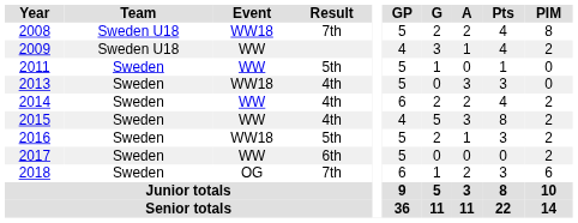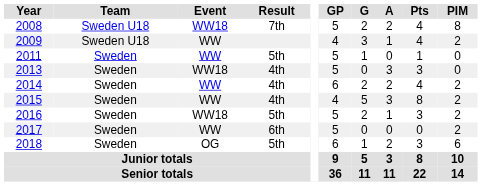 <table border="0" cellpadding="1" cellspacing="0" style="text-align:center; width:40em">
 <tr bgcolor="#e0e0e0">
 <th>Year</th>
 <th>Team</th>
 <th>Event</th>
 <th>Result</th>
 <th rowspan="96" bgcolor="#ffffff"> </th>
 <th>GP</th>
 <th>G</th>
 <th>A</th>
 <th>Pts</th>
 <th>PIM</th>
 </tr>
 <tr>
 <td><a href='#'>2008</a></td>
 <td><a href='#'>Sweden U18</a></td>
 <td><a href='#'>WW18</a></td>
 <td>7th</td>
 <td>5</td>
 <td>2</td>
 <td>2</td>
 <td>4</td>
 <td>8</td>
 </tr>
 <tr bgcolor="#f0f0f0">
 <td><a href='#'>2009</a></td>
 <td>Sweden U18</td>
 <td>WW</td>
 <td></td>
 <td>4</td>
 <td>3</td>
 <td>1</td>
 <td>4</td>
 <td>2</td>
 </tr>
 <tr>
 <td><a href='#'>2011</a></td>
 <td><a href='#'>Sweden</a></td>
 <td><a href='#'>WW</a></td>
 <td>5th</td>
 <td>5</td>
 <td>1</td>
 <td>0</td>
 <td>1</td>
 <td>0</td>
 </tr>
 <tr bgcolor="#f0f0f0">
 <td><a href='#'>2013</a></td>
 <td>Sweden</td>
 <td>WW18</td>
 <td>4th</td>
 <td>5</td>
 <td>0</td>
 <td>3</td>
 <td>3</td>
 <td>0</td>
 </tr>
 <tr>
 <td><a href='#'>2014</a></td>
 <td>Sweden</td>
 <td><a href='#'>WW</a></td>
 <td>4th</td>
 <td>6</td>
 <td>2</td>
 <td>2</td>
 <td>4</td>
 <td>2</td>
 </tr>
 <tr bgcolor="#f0f0f0">
 <td><a href='#'>2015</a></td>
 <td>Sweden</td>
 <td>WW</td>
 <td>4th</td>
 <td>4</td>
 <td>5</td>
 <td>3</td>
 <td>8</td>
 <td>2</td>
 </tr>
 <tr>
 <td><a href='#'>2016</a></td>
 <td>Sweden</td>
 <td>WW18</td>
 <td>5th</td>
 <td>5</td>
 <td>2</td>
 <td>1</td>
 <td>3</td>
 <td>2</td>
 </tr>
 <tr bgcolor="#f0f0f0">
 <td><a href='#'>2017</a></td>
 <td>Sweden</td>
 <td>WW</td>
 <td>6th</td>
 <td>5</td>
 <td>0</td>
 <td>0</td>
 <td>0</td>
 <td>2</td>
 </tr>
 <tr>
 <td><a href='#'>2018</a></td>
 <td>Sweden</td>
 <td>OG</td>
-<td>7th</td>
+<td>5th</td>
 <td>6</td>
 <td>1</td>
 <td>2</td>
 <td>3</td>
 <td>6</td>
 </tr>
 <tr bgcolor="#e0e0e0">
 <th colspan="4">Junior totals</th>
 <th>9</th>
 <th>5</th>
 <th>3</th>
 <th>8</th>
 <th>10</th>
 </tr>
 <tr bgcolor="#e0e0e0">
 <th colspan="4">Senior totals</th>
 <th>36</th>
 <th>11</th>
 <th>11</th>
 <th>22</th>
 <th>14</th>
 </tr>
 </table>
